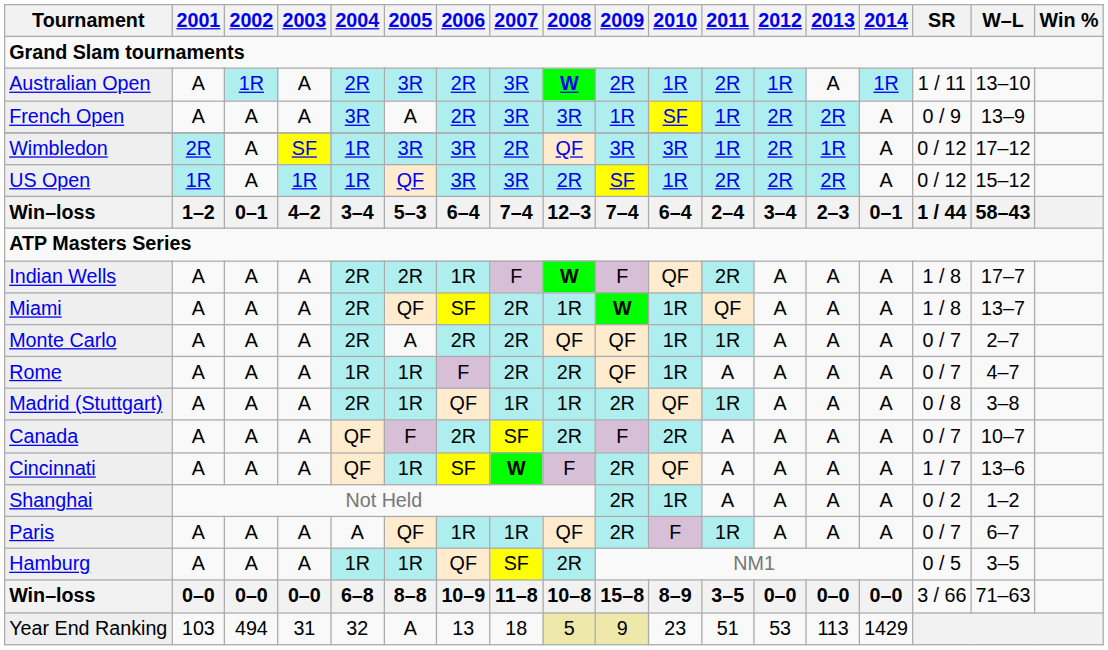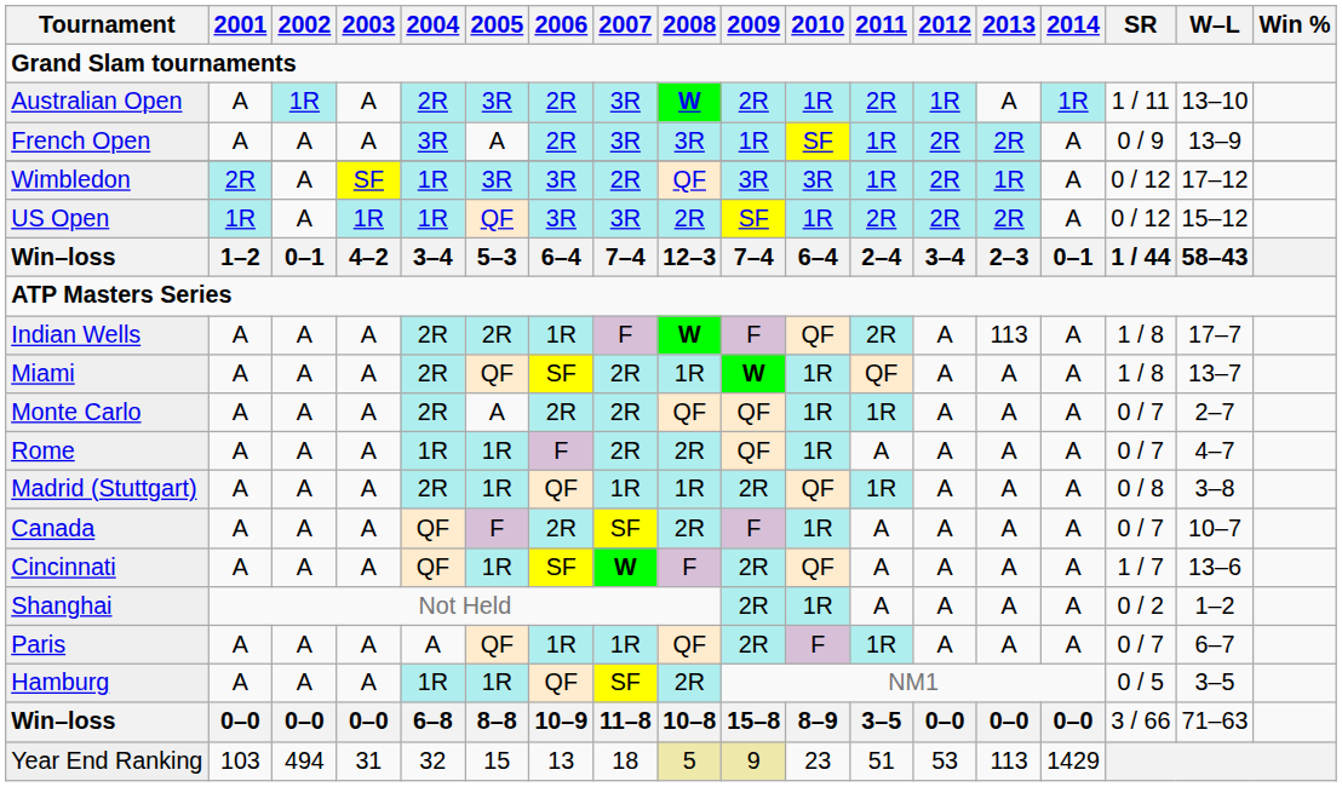 <table class=wikitable style=text-align:center;font-size:97%>
 <tr>
 <th>Tournament</th>
 <th><a href='#'>2001</a></th>
 <th><a href='#'>2002</a></th>
 <th><a href='#'>2003</a></th>
 <th><a href='#'>2004</a></th>
 <th><a href='#'>2005</a></th>
 <th><a href='#'>2006</a></th>
 <th><a href='#'>2007</a></th>
 <th><a href='#'>2008</a></th>
 <th><a href='#'>2009</a></th>
 <th><a href='#'>2010</a></th>
 <th><a href='#'>2011</a></th>
 <th><a href='#'>2012</a></th>
 <th><a href='#'>2013</a></th>
 <th><a href='#'>2014</a></th>
 <th>SR</th>
 <th>W–L</th>
 <th>Win %</th>
 </tr>
 <tr>
 <td colspan="21" style="text-align:left;"><strong>Grand Slam tournaments</strong></td>
 </tr>
 <tr>
 <td style="background:#efefef; text-align:left;"><a href='#'>Australian Open</a></td>
 <td>A</td>
 <td bgcolor=afeeee><a href='#'>1R</a></td>
 <td>A</td>
 <td bgcolor=afeeee><a href='#'>2R</a></td>
 <td bgcolor=afeeee><a href='#'>3R</a></td>
 <td bgcolor=afeeee><a href='#'>2R</a></td>
 <td bgcolor=afeeee><a href='#'>3R</a></td>
 <td bgcolor=lime><a href='#'><strong>W</strong></a></td>
 <td bgcolor=afeeee><a href='#'>2R</a></td>
 <td bgcolor=afeeee><a href='#'>1R</a></td>
 <td bgcolor=afeeee><a href='#'>2R</a></td>
 <td bgcolor=afeeee><a href='#'>1R</a></td>
 <td>A</td>
 <td bgcolor=afeeee><a href='#'>1R</a></td>
 <td>1 / 11</td>
 <td>13–10</td>
 <td></td>
 </tr>
 <tr>
 <td style="background:#efefef; text-align:left;"><a href='#'>French Open</a></td>
 <td>A</td>
 <td>A</td>
 <td>A</td>
 <td bgcolor=afeeee><a href='#'>3R</a></td>
 <td>A</td>
 <td bgcolor=afeeee><a href='#'>2R</a></td>
 <td bgcolor=afeeee><a href='#'>3R</a></td>
 <td bgcolor=afeeee><a href='#'>3R</a></td>
 <td bgcolor=afeeee><a href='#'>1R</a></td>
 <td bgcolor=yellow><a href='#'>SF</a></td>
 <td bgcolor=afeeee><a href='#'>1R</a></td>
 <td bgcolor=afeeee><a href='#'>2R</a></td>
 <td bgcolor=afeeee><a href='#'>2R</a></td>
 <td>A</td>
 <td>0 / 9</td>
 <td>13–9</td>
 <td></td>
 </tr>
 <tr>
 </tr>
 <tr>
 <td style="background:#efefef; text-align:left;"><a href='#'>Wimbledon</a></td>
 <td bgcolor=afeeee><a href='#'>2R</a></td>
 <td>A</td>
 <td bgcolor=yellow><a href='#'>SF</a></td>
 <td bgcolor=afeeee><a href='#'>1R</a></td>
 <td bgcolor=afeeee><a href='#'>3R</a></td>
 <td bgcolor=afeeee><a href='#'>3R</a></td>
 <td bgcolor=afeeee><a href='#'>2R</a></td>
 <td bgcolor=ffebcd><a href='#'>QF</a></td>
 <td bgcolor=afeeee><a href='#'>3R</a></td>
 <td bgcolor=afeeee><a href='#'>3R</a></td>
 <td bgcolor=afeeee><a href='#'>1R</a></td>
 <td bgcolor=afeeee><a href='#'>2R</a></td>
 <td bgcolor=afeeee><a href='#'>1R</a></td>
 <td>A</td>
 <td>0 / 12</td>
 <td>17–12</td>
 <td></td>
 </tr>
 <tr>
 <td style="background:#efefef; text-align:left;"><a href='#'>US Open</a></td>
 <td bgcolor=afeeee><a href='#'>1R</a></td>
 <td>A</td>
 <td bgcolor=afeeee><a href='#'>1R</a></td>
 <td bgcolor=afeeee><a href='#'>1R</a></td>
 <td bgcolor=ffebcd><a href='#'>QF</a></td>
 <td bgcolor=afeeee><a href='#'>3R</a></td>
 <td bgcolor=afeeee><a href='#'>3R</a></td>
 <td bgcolor=afeeee><a href='#'>2R</a></td>
 <td bgcolor=yellow><a href='#'>SF</a></td>
 <td bgcolor=afeeee><a href='#'>1R</a></td>
 <td bgcolor=afeeee><a href='#'>2R</a></td>
 <td bgcolor=afeeee><a href='#'>2R</a></td>
 <td bgcolor=afeeee><a href='#'>2R</a></td>
 <td>A</td>
 <td>0 / 12</td>
 <td>15–12</td>
 <td></td>
 </tr>
 <tr>
 <th style=text-align:left>Win–loss</th>
 <th>1–2</th>
 <th>0–1</th>
 <th>4–2</th>
 <th>3–4</th>
 <th>5–3</th>
 <th>6–4</th>
 <th>7–4</th>
 <th>12–3</th>
 <th>7–4</th>
 <th>6–4</th>
 <th>2–4</th>
 <th>3–4</th>
 <th>2–3</th>
 <th>0–1</th>
 <th>1 / 44</th>
 <th>58–43</th>
 <th></th>
 </tr>
 <tr>
 <td colspan="21" style="text-align:left;"><strong>ATP Masters Series</strong></td>
 </tr>
 <tr>
 <td style="background:#efefef; text-align:left;"><a href='#'>Indian Wells</a></td>
 <td>A</td>
 <td>A</td>
 <td>A</td>
 <td style="background:#afeeee;">2R</td>
 <td style="background:#afeeee;">2R</td>
 <td style="background:#afeeee;">1R</td>
 <td style="background:thistle;">F</td>
 <td bgcolor=lime><strong>W</strong></td>
 <td style="background:thistle;">F</td>
 <td style="background:#ffebcd;">QF</td>
 <td style="background:#afeeee;">2R</td>
 <td>A</td>
-<td>A</td>
+<td>113</td>
 <td>A</td>
 <td>1 / 8</td>
 <td>17–7</td>
 <td></td>
 </tr>
 <tr>
 <td style="background:#efefef; text-align:left;"><a href='#'>Miami</a></td>
 <td>A</td>
 <td>A</td>
 <td>A</td>
 <td style="background:#afeeee;">2R</td>
 <td style="background:#ffebcd;">QF</td>
 <td style="background:yellow;">SF</td>
 <td style="background:#afeeee;">2R</td>
 <td style="background:#afeeee;">1R</td>
 <td bgcolor=lime><strong>W</strong></td>
 <td style="background:#afeeee;">1R</td>
 <td style="background:#ffebcd;">QF</td>
 <td>A</td>
 <td>A</td>
 <td>A</td>
 <td>1 / 8</td>
 <td>13–7</td>
 <td></td>
 </tr>
 <tr>
 <td style="background:#efefef; text-align:left;"><a href='#'>Monte Carlo</a></td>
 <td>A</td>
 <td>A</td>
 <td>A</td>
 <td style="background:#afeeee;">2R</td>
 <td>A</td>
 <td style="background:#afeeee;">2R</td>
 <td style="background:#afeeee;">2R</td>
 <td style="background:#ffebcd;">QF</td>
 <td style="background:#ffebcd;">QF</td>
 <td style="background:#afeeee;">1R</td>
 <td style="background:#afeeee;">1R</td>
 <td>A</td>
 <td>A</td>
 <td>A</td>
 <td>0 / 7</td>
 <td>2–7</td>
 <td></td>
 </tr>
 <tr>
 <td style="background:#efefef; text-align:left;"><a href='#'>Rome</a></td>
 <td>A</td>
 <td>A</td>
 <td>A</td>
 <td style="background:#afeeee;">1R</td>
 <td style="background:#afeeee;">1R</td>
 <td style="background:thistle;">F</td>
 <td style="background:#afeeee;">2R</td>
 <td style="background:#afeeee;">2R</td>
 <td style="background:#ffebcd;">QF</td>
 <td style="background:#afeeee;">1R</td>
 <td>A</td>
 <td>A</td>
 <td>A</td>
 <td>A</td>
 <td>0 / 7</td>
 <td>4–7</td>
 <td></td>
 </tr>
 <tr>
 <td style="background:#efefef; text-align:left;"><a href='#'>Madrid (Stuttgart)</a></td>
 <td>A</td>
 <td>A</td>
 <td>A</td>
 <td style="background:#afeeee;">2R</td>
 <td style="background:#afeeee;">1R</td>
 <td style="background:#ffebcd;">QF</td>
 <td style="background:#afeeee;">1R</td>
 <td style="background:#afeeee;">1R</td>
 <td style="background:#afeeee;">2R</td>
 <td style="background:#ffebcd;">QF</td>
 <td style="background:#afeeee;">1R</td>
 <td>A</td>
 <td>A</td>
 <td>A</td>
 <td>0 / 8</td>
 <td>3–8</td>
 <td></td>
 </tr>
 <tr>
 <td style="background:#efefef; text-align:left;"><a href='#'>Canada</a></td>
 <td>A</td>
 <td>A</td>
 <td>A</td>
 <td style="background:#ffebcd;">QF</td>
 <td style="background:thistle;">F</td>
 <td style="background:#afeeee;">2R</td>
 <td style="background:yellow;">SF</td>
 <td style="background:#afeeee;">2R</td>
 <td style="background:thistle;">F</td>
-<td style="background:#afeeee;">2R</td>
+<td style="background:#afeeee;">1R</td>
 <td>A</td>
 <td>A</td>
 <td>A</td>
 <td>A</td>
 <td>0 / 7</td>
 <td>10–7</td>
 <td></td>
 </tr>
 <tr>
 <td style="background:#efefef; text-align:left;"><a href='#'>Cincinnati</a></td>
 <td>A</td>
 <td>A</td>
 <td>A</td>
 <td style="background:#ffebcd;">QF</td>
 <td style="background:#afeeee;">1R</td>
 <td style="background:yellow;">SF</td>
 <td bgcolor=lime><strong>W</strong></td>
 <td style="background:thistle;">F</td>
 <td style="background:#afeeee;">2R</td>
 <td style="background:#ffebcd;">QF</td>
 <td>A</td>
 <td>A</td>
 <td>A</td>
 <td>A</td>
 <td>1 / 7</td>
 <td>13–6</td>
 <td></td>
 </tr>
 <tr>
 <td style="background:#efefef; text-align:left;"><a href='#'>Shanghai</a></td>
 <td colspan=8 style=color:#767676>Not Held</td>
 <td style="background:#afeeee;">2R</td>
 <td style="background:#afeeee;">1R</td>
 <td>A</td>
 <td>A</td>
 <td>A</td>
 <td>A</td>
 <td>0 / 2</td>
 <td>1–2</td>
 <td></td>
 </tr>
 <tr>
 <td style="background:#efefef; text-align:left;"><a href='#'>Paris</a></td>
 <td>A</td>
 <td>A</td>
 <td>A</td>
 <td>A</td>
 <td style="background:#ffebcd;">QF</td>
 <td style="background:#afeeee;">1R</td>
 <td style="background:#afeeee;">1R</td>
 <td style="background:#ffebcd;">QF</td>
 <td style="background:#afeeee;">2R</td>
 <td style="background:thistle;">F</td>
 <td style="background:#afeeee;">1R</td>
 <td>A</td>
 <td>A</td>
 <td>A</td>
 <td>0 / 7</td>
 <td>6–7</td>
 <td></td>
 </tr>
 <tr>
 <td style="background:#efefef; text-align:left;"><a href='#'>Hamburg</a></td>
 <td>A</td>
 <td>A</td>
 <td>A</td>
 <td style="background:#afeeee;">1R</td>
 <td style="background:#afeeee;">1R</td>
 <td style="background:#ffebcd;">QF</td>
 <td style="background:yellow;">SF</td>
 <td style="background:#afeeee;">2R</td>
 <td colspan=6 style=color:#767676>NM1</td>
 <td>0 / 5</td>
 <td>3–5</td>
 <td></td>
 </tr>
 <tr>
 <th style=text-align:left>Win–loss</th>
 <th>0–0</th>
 <th>0–0</th>
 <th>0–0</th>
 <th>6–8</th>
 <th>8–8</th>
 <th>10–9</th>
 <th>11–8</th>
 <th>10–8</th>
 <th>15–8</th>
 <th>8–9</th>
 <th>3–5</th>
 <th>0–0</th>
 <th>0–0</th>
 <th>0–0</th>
 <td>3 / 66</td>
 <td>71–63</td>
 <td></td>
 </tr>
 <tr>
 <td style="background:#efefef; text-align:left;">Year End Ranking</td>
 <td>103</td>
 <td>494</td>
 <td>31</td>
 <td>32</td>
-<td>A</td>
+<td>15</td>
 <td>13</td>
 <td>18</td>
 <td style="background:#eee8aa;">5</td>
 <td style="background:#eee8aa;">9</td>
 <td>23</td>
 <td>51</td>
 <td>53</td>
 <td>113</td>
 <td>1429</td>
 <th colspan=3></th>
 </tr>
 </table>
